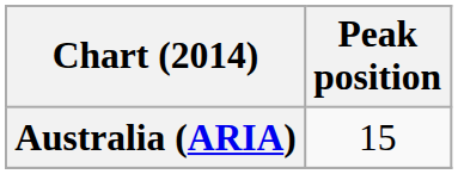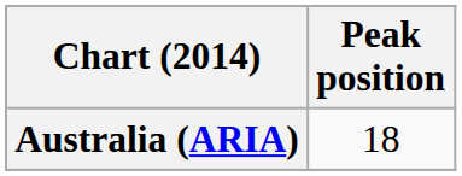 <table class="wikitable sortable plainrowheaders">
 <tr>
 <th scope="col">Chart (2014)</th>
 <th scope="col">Peak<br>position</th>
 </tr>
 <tr>
 <th scope="row">Australia (<a href='#'>ARIA</a>)</th>
-<td style="text-align:center;">15</td>
+<td style="text-align:center;">18</td>
 </tr>
 <tr>
 </tr>
 </table>
